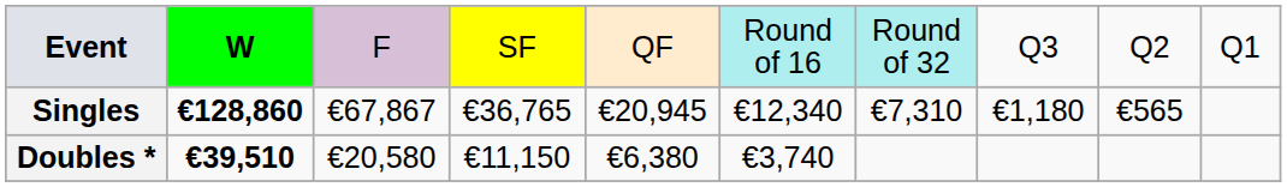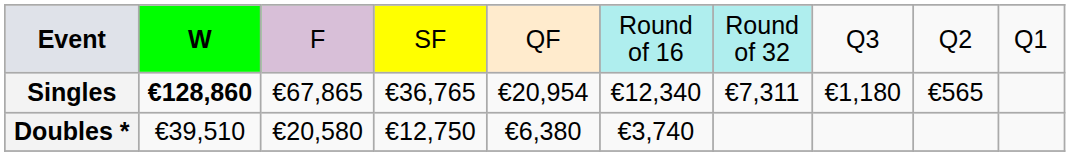 <table class=wikitable style=font-size:90%;text-align:center>
 <tr>
 <td style="width:130px; background:#dfe2e9;"><strong>Event</strong></td>
 <td style="width:80px; background:lime;"><strong>W</strong></td>
 <td style="width:85px; background:thistle;">F</td>
 <td style="width:85px; background:#ff0;">SF</td>
 <td style="width:85px; background:#ffebcd;">QF</td>
 <td style="width:85px; background:#afeeee;">Round of 16</td>
 <td style="width:85px; background:#afeeee;">Round of 32</td>
 <td width=85>Q3</td>
 <td width=85>Q2</td>
 <td width=85>Q1</td>
 </tr>
 <tr>
 <td style="background:#f3f3f3;"><strong>Singles</strong></td>
 <td><strong>€128,860</strong></td>
-<td>€67,867</td>
+<td>€67,865</td>
 <td>€36,765</td>
-<td>€20,945</td>
+<td>€20,954</td>
 <td>€12,340</td>
-<td>€7,310</td>
+<td>€7,311</td>
 <td>€1,180</td>
 <td>€565</td>
 <td></td>
 </tr>
 <tr>
 <td style="background:#f3f3f3;"><strong>Doubles *</strong></td>
-<td><strong>€39,510</strong></td>
+<td>€39,510</td>
 <td>€20,580</td>
-<td>€11,150</td>
+<td>€12,750</td>
 <td>€6,380</td>
 <td>€3,740</td>
 <td></td>
 <td></td>
 <td></td>
 <td></td>
 </tr>
 </table>
